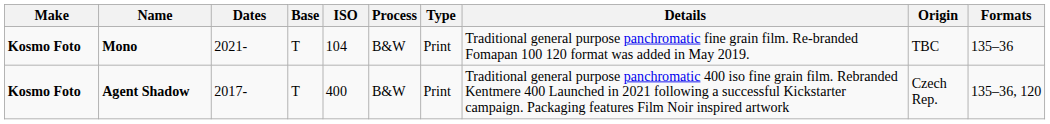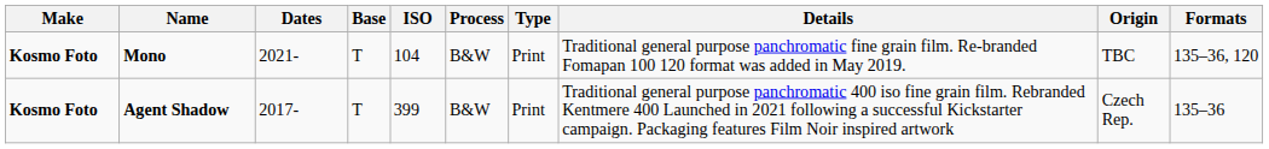 <table class="wikitable">
 <tr>
 <th scope="col" style="width: 100px;">Make</th>
 <th scope="col" style="width: 120px;">Name</th>
 <th scope="col" style="width: 80px;">Dates</th>
 <th scope="col" style="width: 30px;">Base</th>
 <th scope="col" style="width: 45px;">ISO</th>
 <th scope="col" style="width: 40px;">Process</th>
 <th scope="col" style="width: 40px;">Type</th>
 <th scope="col" style="width: 500px;">Details</th>
 <th scope="col" style="width: 60px;">Origin</th>
 <th scope="col" style="width: 80px;">Formats</th>
 </tr>
 <tr>
 <td><strong>Kosmo Foto</strong></td>
 <td><strong>Mono</strong></td>
 <td>2021-</td>
 <td>T</td>
 <td>104</td>
 <td>B&W</td>
 <td>Print</td>
 <td>Traditional general purpose <a href='#'>panchromatic</a> fine grain film. Re-branded Fomapan 100 120 format was added in May 2019.</td>
 <td>TBC</td>
-<td>135–36</td>
+<td>135–36, 120</td>
 </tr>
 <tr>
 <td><strong>Kosmo Foto</strong></td>
 <td><strong>Agent Shadow</strong></td>
 <td>2017-</td>
 <td>T</td>
-<td>400</td>
+<td>399</td>
 <td>B&W</td>
 <td>Print</td>
 <td>Traditional general purpose <a href='#'>panchromatic</a> 400 iso fine grain film. Rebranded Kentmere 400 Launched in 2021 following a successful Kickstarter campaign. Packaging features Film Noir inspired artwork</td>
 <td>Czech Rep.</td>
-<td>135–36, 120</td>
+<td>135–36</td>
 </tr>
 </table>
